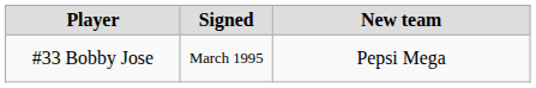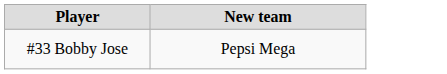 <table class="wikitable" style="text-align: center">
 <tr align="center" bgcolor="#dddddd">
 <td style="width:140px"><strong>Player</strong></td>
-<td style="width:70px"><strong>Signed</strong></td>
 <td style="width:210px"><strong>New team</strong></td>
 </tr>
 <tr style="height:40px">
 <td>#33 Bobby Jose</td>
-<td style="font-size: 80%">March 1995</td>
 <td>Pepsi Mega</td>
 </tr>
 </table>
